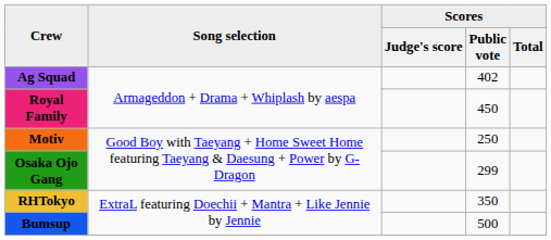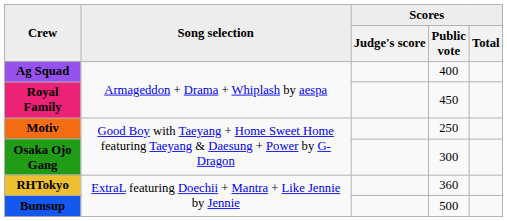 <table class="wikitable sortable" style="text-align:center; font-size:90%">
 <tr>
 <th rowspan=2 style="background:#EDEDED; width:80px">Crew</th>
 <th rowspan=2 style="background:#EDEDED; width:300px">Song selection</th>
 <th colspan="3" style="background:#EDEDED">Scores</th>
 </tr>
 <tr>
 <th>Judge's score</th>
 <th>Public<br>vote</th>
 <th>Total</th>
 </tr>
 <tr>
 <td style="background:#9652ED"><strong>Ag Squad</strong></td>
 <td rowspan="2"><a href='#'>Armageddon</a> + <a href='#'>Drama</a> + <a href='#'>Whiplash</a> by <a href='#'>aespa</a></td>
 <td></td>
-<td>402</td>
+<td>400</td>
 <td></td>
 </tr>
 <tr>
 <td style="background:#EC2277"><strong>Royal Family</strong></td>
 <td></td>
 <td>450</td>
 <td></td>
 </tr>
 <tr>
 <td style="background:#F46C14"><strong>Motiv</strong></td>
 <td rowspan="2"><a href='#'>Good Boy</a> with <a href='#'>Taeyang</a> + <a href='#'>Home Sweet Home</a> featuring <a href='#'>Taeyang</a> & <a href='#'>Daesung</a> + <a href='#'>Power</a>   by <a href='#'>G-Dragon</a></td>
 <td></td>
 <td>250</td>
 <td></td>
 </tr>
 <tr>
 <td style="background:#219C17"><strong>Osaka Ojo Gang</strong></td>
 <td></td>
-<td>299</td>
+<td>300</td>
 <td></td>
 </tr>
 <tr>
 <td style="background:#EEBF31"><strong>RHTokyo</strong></td>
 <td rowspan="2"><a href='#'>ExtraL</a> featuring <a href='#'>Doechii</a> + <a href='#'>Mantra</a> + <a href='#'>Like Jennie</a> by <a href='#'>Jennie</a></td>
 <td></td>
-<td>350</td>
+<td>360</td>
 <td></td>
 </tr>
 <tr>
 <td style="background:#1458ED"><strong>Bumsup</strong></td>
 <td></td>
 <td>500</td>
 <td></td>
 </tr>
 </table>
